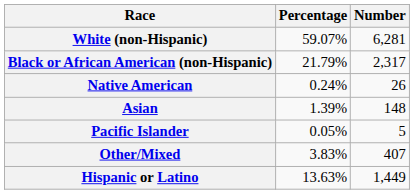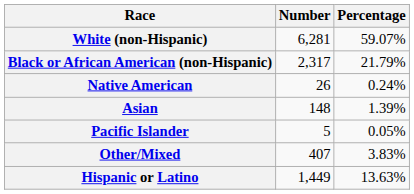 <table class="wikitable" style="text-align:right">
 <tr>
 <th scope="col">Race</th>
+<th scope="col">Number</th>
 <th scope="col">Percentage</th>
-<th scope="col">Number</th>
 </tr>
 <tr>
 <th scope="row"><a href='#'>White</a> (non-Hispanic)</th>
+<td>6,281</td>
 <td>59.07%</td>
-<td>6,281</td>
 </tr>
 <tr>
 <th scope="row"><a href='#'>Black or African American</a> (non-Hispanic)</th>
+<td>2,317</td>
 <td>21.79%</td>
-<td>2,317</td>
 </tr>
 <tr>
 <th scope="row"><a href='#'>Native American</a></th>
+<td>26</td>
 <td>0.24%</td>
-<td>26</td>
 </tr>
 <tr>
 <th scope="row"><a href='#'>Asian</a></th>
+<td>148</td>
 <td>1.39%</td>
-<td>148</td>
 </tr>
 <tr>
 <th scope="row"><a href='#'>Pacific Islander</a></th>
+<td>5</td>
 <td>0.05%</td>
-<td>5</td>
 </tr>
 <tr>
 <th scope="row"><a href='#'>Other/Mixed</a></th>
+<td>407</td>
 <td>3.83%</td>
-<td>407</td>
 </tr>
 <tr>
 <th scope="row"><a href='#'>Hispanic</a> or <a href='#'>Latino</a></th>
+<td>1,449</td>
 <td>13.63%</td>
-<td>1,449</td>
 </tr>
 </table>
